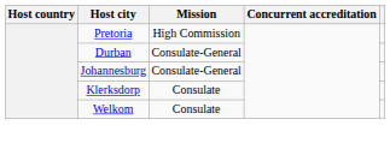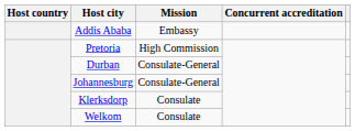 <table class="wikitable plainrowheaders" style="text-align:center;">
 <tr>
 <th scope="col">Host country</th>
 <th scope="col">Host city</th>
 <th scope="col">Mission</th>
 <th scope="col">Concurrent accreditation</th>
 <th scope="col"></th>
+</tr>
+<tr>
+<th scope="row"></th>
+<td><a href='#'>Addis Ababa</a></td>
+<td>Embassy</td>
+<td></td>
+<td></td>
 </tr>
 <tr>
 <th scope="row" rowspan="5"></th>
 <td><a href='#'>Pretoria</a></td>
 <td>High Commission</td>
 <td rowspan="5"></td>
 <td></td>
 </tr>
 <tr>
 <td><a href='#'>Durban</a></td>
 <td>Consulate-General</td>
 <td></td>
 </tr>
 <tr>
 <td><a href='#'>Johannesburg</a></td>
 <td>Consulate-General</td>
 <td></td>
 </tr>
 <tr>
 <td><a href='#'>Klerksdorp</a></td>
 <td>Consulate</td>
 <td></td>
 </tr>
 <tr>
 <td><a href='#'>Welkom</a></td>
 <td>Consulate</td>
 <td></td>
 </tr>
 </table>
